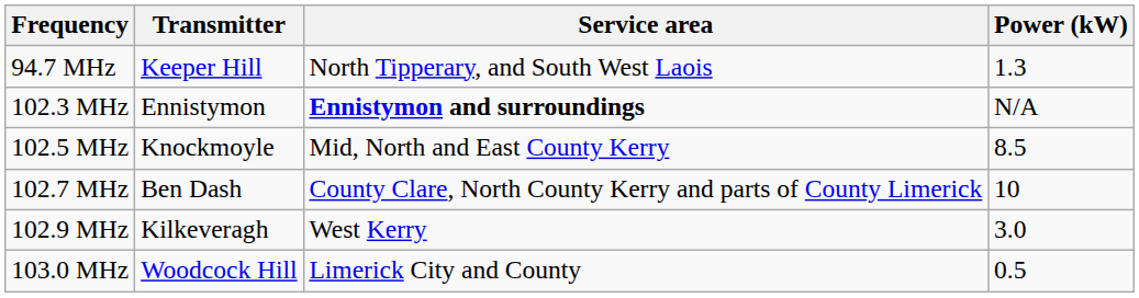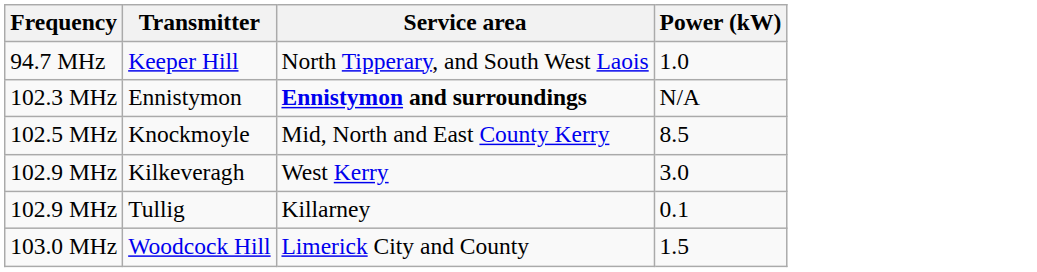 <table class="wikitable sortable">
 <tr>
 <th>Frequency</th>
 <th>Transmitter</th>
 <th>Service area</th>
 <th>Power (kW)</th>
 </tr>
 <tr>
 <td>94.7 MHz</td>
 <td><a href='#'>Keeper Hill</a></td>
 <td>North <a href='#'>Tipperary</a>, and South West <a href='#'>Laois</a></td>
-<td>1.3</td>
+<td>1.0</td>
 </tr>
 <tr>
 <td>102.3 MHz</td>
 <td>Ennistymon</td>
 <td><strong><a href='#'>Ennistymon</a> and surroundings</strong></td>
 <td>N/A</td>
 </tr>
 <tr>
 <td>102.5 MHz</td>
 <td>Knockmoyle</td>
 <td>Mid, North and East <a href='#'>County Kerry</a></td>
 <td>8.5</td>
 </tr>
 <tr>
-<td>102.7 MHz</td>
-<td>Ben Dash</td>
-<td><a href='#'>County Clare</a>, North County Kerry and parts of <a href='#'>County Limerick</a></td>
-<td>10</td>
-</tr>
-<tr>
 <td>102.9 MHz</td>
 <td>Kilkeveragh</td>
 <td>West <a href='#'>Kerry</a></td>
 <td>3.0</td>
 </tr>
 <tr>
+<td>102.9 MHz</td>
+<td>Tullig</td>
+<td>Killarney</td>
+<td>0.1</td>
+</tr>
+<tr>
 <td>103.0 MHz</td>
 <td><a href='#'>Woodcock Hill</a></td>
 <td><a href='#'>Limerick</a> City and County</td>
-<td>0.5</td>
+<td>1.5</td>
 </tr>
 </table>
